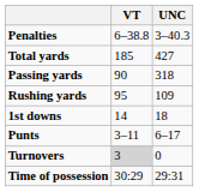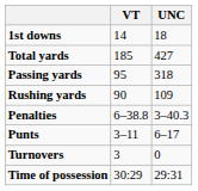 <table class="wikitable">
 <tr>
 <th></th>
 <th>VT</th>
 <th>UNC</th>
 </tr>
 <tr>
-<td><strong>Penalties</strong></td>
-<td>6–38.8</td>
-<td>3–40.3</td>
+<td><strong>1st downs</strong></td>
+<td>14</td>
+<td>18</td>
 </tr>
 <tr>
 <td><strong>Total yards</strong></td>
 <td>185</td>
 <td>427</td>
 </tr>
 <tr>
 <td><strong>Passing yards</strong></td>
-<td>90</td>
+<td>95</td>
 <td>318</td>
 </tr>
 <tr>
 <td><strong>Rushing yards</strong></td>
-<td>95</td>
+<td>90</td>
 <td>109</td>
 </tr>
 <tr>
-<td><strong>1st downs</strong></td>
-<td>14</td>
-<td>18</td>
+<td><strong>Penalties</strong></td>
+<td>6–38.8</td>
+<td>3–40.3</td>
 </tr>
 <tr>
 <td><strong>Punts</strong></td>
 <td>3–11</td>
 <td>6–17</td>
 </tr>
 <tr>
 <td><strong>Turnovers</strong></td>
-<td style="background: lightgrey;">3</td>
+<td>3</td>
 <td>0</td>
 </tr>
 <tr>
 <td><strong>Time of possession</strong></td>
 <td>30:29</td>
 <td>29:31</td>
 </tr>
 </table>
